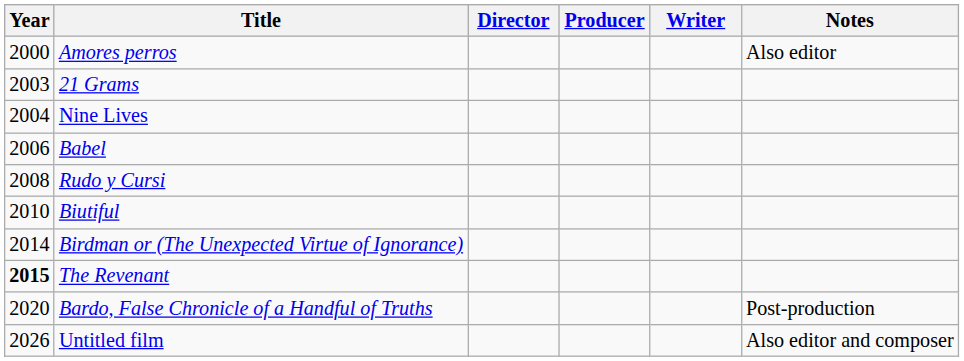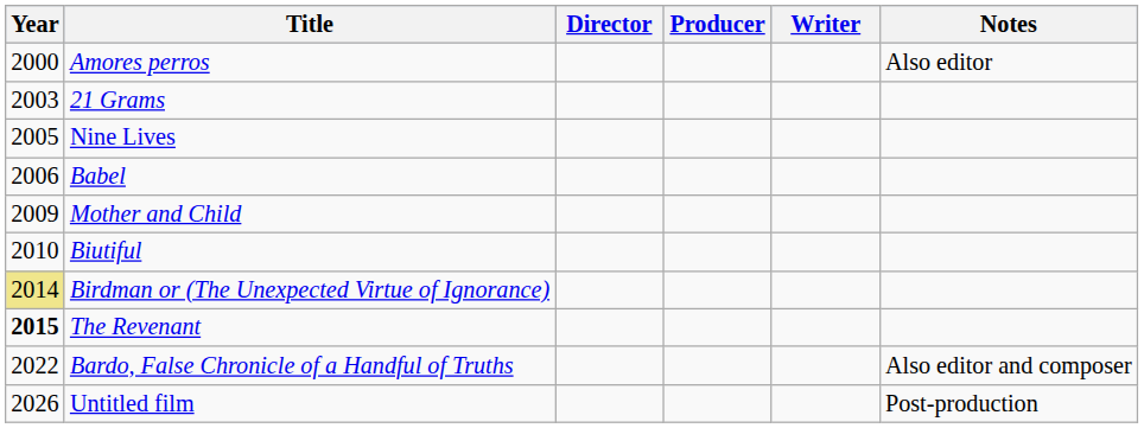 <table class="wikitable">
 <tr style="background:#b0c4de; text-align:center;">
 <th>Year</th>
 <th>Title</th>
 <th width="65"><a href='#'>Director</a></th>
 <th width="65"><a href='#'>Producer</a></th>
 <th width="65"><a href='#'>Writer</a></th>
 <th>Notes</th>
 </tr>
 <tr>
 <td>2000</td>
 <td><em><a href='#'>Amores perros</a></em></td>
 <td></td>
 <td></td>
 <td></td>
 <td>Also editor</td>
 </tr>
 <tr>
 <td>2003</td>
 <td><em><a href='#'>21 Grams</a></em></td>
 <td></td>
 <td></td>
 <td></td>
 <td></td>
 </tr>
 <tr>
-<td>2004</td>
+<td>2005</td>
 <td><em><a href='#'></em>Nine Lives<em></a></em></td>
 <td></td>
 <td></td>
 <td></td>
 <td></td>
 </tr>
 <tr>
 <td>2006</td>
 <td><em><a href='#'>Babel</a></em></td>
 <td></td>
 <td></td>
 <td></td>
 <td></td>
 </tr>
 <tr>
-<td>2008</td>
-<td><em><a href='#'>Rudo y Cursi</a></em></td>
+<td>2009</td>
+<td><em><a href='#'>Mother and Child</a></em></td>
 <td></td>
 <td></td>
 <td></td>
 <td></td>
 </tr>
 <tr>
 <td>2010</td>
 <td><em><a href='#'>Biutiful</a></em></td>
 <td></td>
 <td></td>
 <td></td>
 <td></td>
 </tr>
 <tr>
-<td>2014</td>
+<td style="background: khaki;">2014</td>
 <td><em><a href='#'>Birdman or (The Unexpected Virtue of Ignorance)</a></em></td>
 <td></td>
 <td></td>
 <td></td>
 <td></td>
 </tr>
 <tr>
 <td><strong>2015</strong></td>
 <td><em><a href='#'>The Revenant</a></em></td>
 <td></td>
 <td></td>
 <td></td>
 <td></td>
 </tr>
 <tr>
-<td>2020</td>
+<td>2022</td>
 <td><em><a href='#'>Bardo, False Chronicle of a Handful of Truths</a></em></td>
 <td></td>
 <td></td>
 <td></td>
-<td>Post-production</td>
+<td>Also editor and composer</td>
 </tr>
 <tr>
 <td>2026</td>
 <td><a href='#'>Untitled film</a></td>
 <td></td>
 <td></td>
 <td></td>
-<td>Also editor and composer</td>
+<td>Post-production</td>
 </tr>
 </table>
